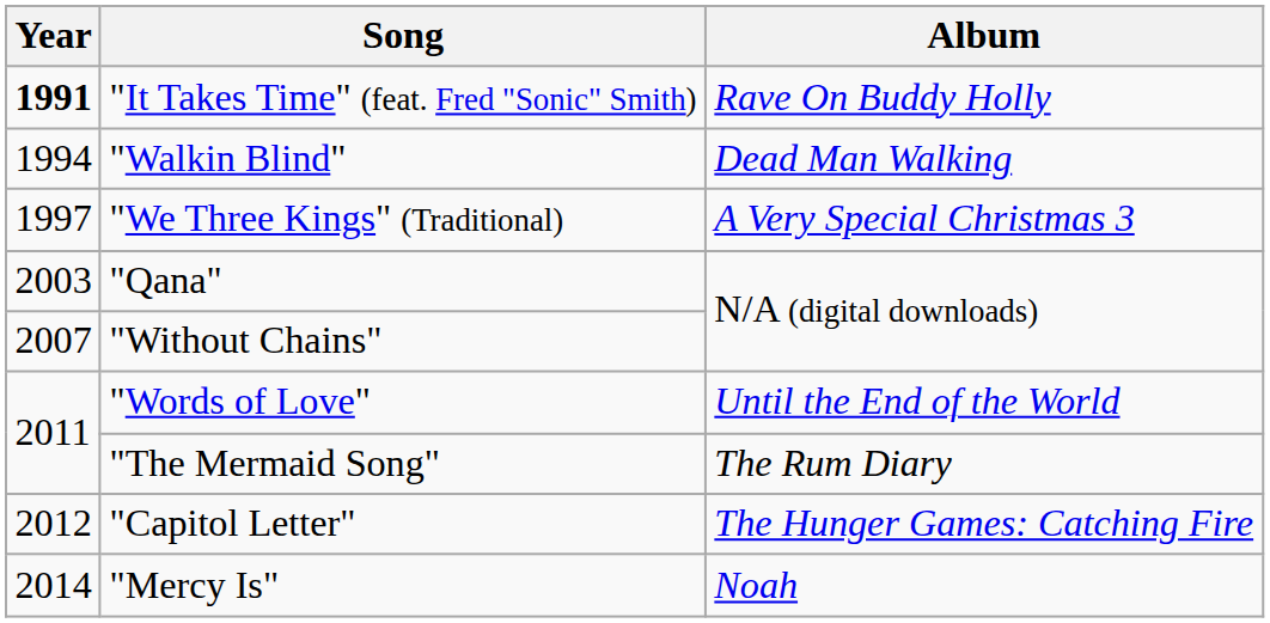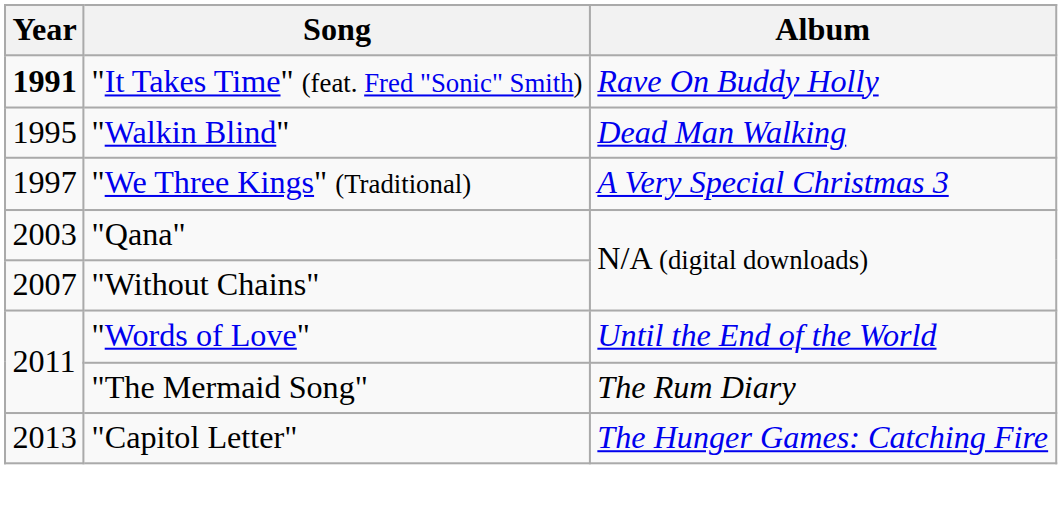 <table class="wikitable">
 <tr>
 <th>Year</th>
 <th>Song</th>
 <th>Album</th>
 </tr>
 <tr>
 <td><strong>1991</strong></td>
 <td>"<a href='#'>It Takes Time</a>" <small>(feat. <a href='#'>Fred "Sonic" Smith</a>)</small></td>
 <td><em><a href='#'>Rave On Buddy Holly</a></em></td>
 </tr>
 <tr>
-<td>1994</td>
+<td>1995</td>
 <td>"<a href='#'>Walkin Blind</a>"</td>
 <td><em><a href='#'>Dead Man Walking</a></em></td>
 </tr>
 <tr>
 <td>1997</td>
 <td>"<a href='#'>We Three Kings</a>" <small>(Traditional)</small></td>
 <td><em><a href='#'>A Very Special Christmas 3</a></em></td>
 </tr>
 <tr>
 <td>2003</td>
 <td>"Qana"</td>
 <td rowspan="2">N/A <small>(digital downloads)</small></td>
 </tr>
 <tr>
 <td>2007</td>
 <td>"Without Chains"</td>
 </tr>
 <tr>
 <td rowspan="2">2011</td>
 <td>"<a href='#'>Words of Love</a>"</td>
 <td><em><a href='#'>Until the End of the World</a></em></td>
 </tr>
 <tr>
 <td>"The Mermaid Song"</td>
 <td><em>The Rum Diary</em></td>
 </tr>
 <tr>
-<td>2012</td>
+<td>2013</td>
 <td>"Capitol Letter"</td>
 <td><em><a href='#'>The Hunger Games: Catching Fire</a></em></td>
 </tr>
-<tr>
-<td>2014</td>
-<td>"Mercy Is"</td>
-<td><em><a href='#'>Noah</a></em></td>
-</tr>
 </table>
